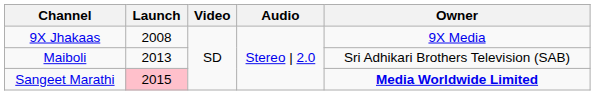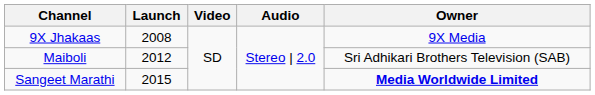 <table class="wikitable sortable" style="border-collapse:collapse; font-size: 90%; text-align:center" width="100%">
 <tr>
 <th>Channel</th>
 <th>Launch</th>
 <th>Video</th>
 <th>Audio</th>
 <th>Owner</th>
 </tr>
 <tr>
 <td><a href='#'>9X Jhakaas</a></td>
 <td>2008</td>
 <td rowspan="3">SD</td>
 <td rowspan="3"><a href='#'>Stereo</a> | <a href='#'>2.0</a></td>
 <td><a href='#'>9X Media</a></td>
 </tr>
 <tr>
 <td><a href='#'>Maiboli</a></td>
-<td>2013</td>
+<td>2012</td>
 <td>Sri Adhikari Brothers Television (SAB)</td>
 </tr>
 <tr>
 <td><a href='#'>Sangeet Marathi</a></td>
-<td style="background: pink;">2015</td>
+<td>2015</td>
 <td><strong><a href='#'>Media Worldwide Limited</a></strong></td>
 </tr>
 </table>
